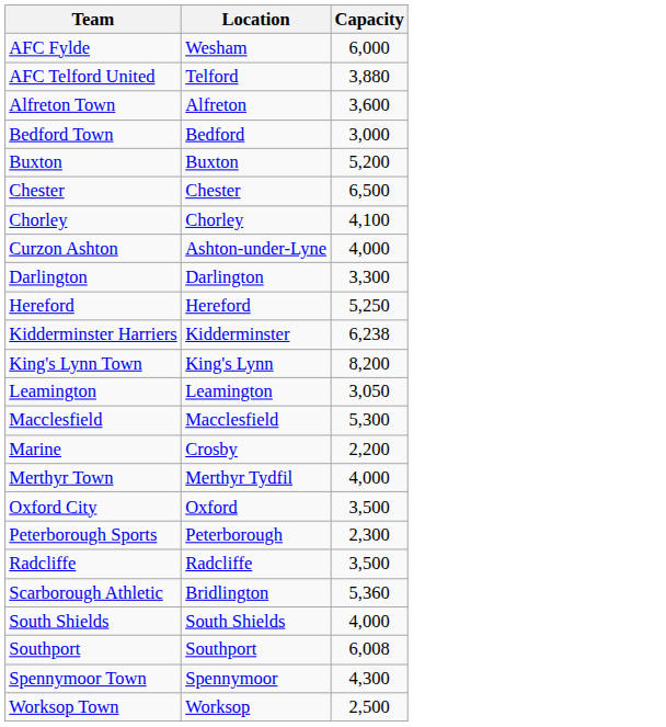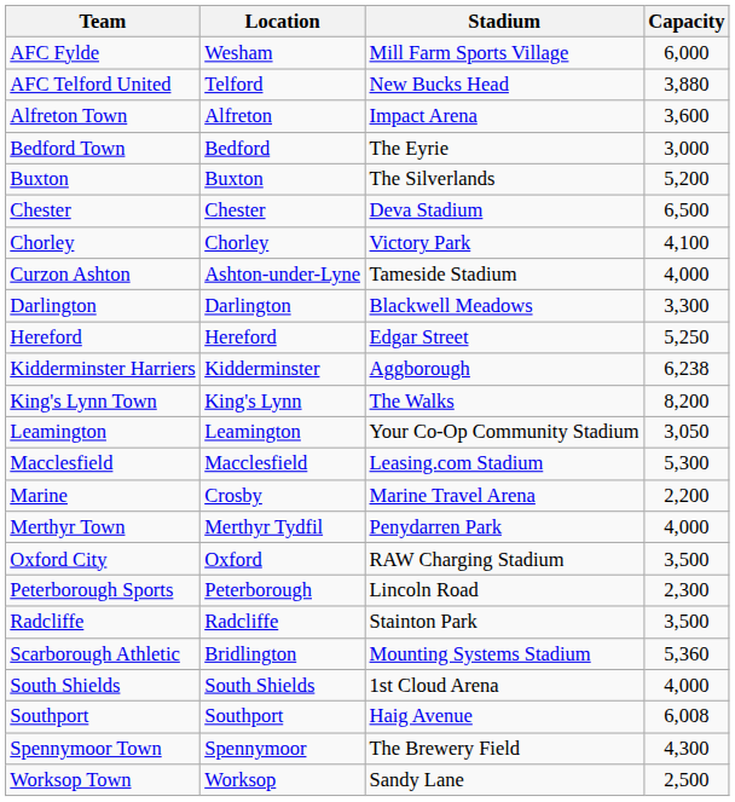 <table class="wikitable sortable">
 <tr>
 <th>Team</th>
 <th>Location</th>
+<th>Stadium</th>
 <th>Capacity</th>
 </tr>
 <tr>
 <td><a href='#'>AFC Fylde</a></td>
 <td><a href='#'>Wesham</a></td>
+<td><a href='#'>Mill Farm Sports Village</a></td>
 <td align="center">6,000</td>
 </tr>
 <tr>
 <td><a href='#'>AFC Telford United</a></td>
 <td><a href='#'>Telford</a></td>
+<td><a href='#'>New Bucks Head</a></td>
 <td align="center">3,880</td>
 </tr>
 <tr>
 <td><a href='#'>Alfreton Town</a></td>
 <td><a href='#'>Alfreton</a></td>
+<td><a href='#'>Impact Arena</a></td>
 <td align="center">3,600</td>
 </tr>
 <tr>
 <td><a href='#'>Bedford Town</a></td>
 <td><a href='#'>Bedford</a></td>
+<td>The Eyrie</td>
 <td align="center">3,000</td>
 </tr>
 <tr>
 <td><a href='#'>Buxton</a></td>
 <td><a href='#'>Buxton</a></td>
+<td>The Silverlands</td>
 <td align="center">5,200</td>
 </tr>
 <tr>
 <td><a href='#'>Chester</a></td>
 <td><a href='#'>Chester</a></td>
+<td><a href='#'>Deva Stadium</a></td>
 <td align="center">6,500</td>
 </tr>
 <tr>
 <td><a href='#'>Chorley</a></td>
 <td><a href='#'>Chorley</a></td>
+<td><a href='#'>Victory Park</a></td>
 <td align="center">4,100</td>
 </tr>
 <tr>
 <td><a href='#'>Curzon Ashton</a></td>
 <td><a href='#'>Ashton-under-Lyne</a></td>
+<td>Tameside Stadium</td>
 <td align="center">4,000</td>
 </tr>
 <tr>
 <td><a href='#'>Darlington</a></td>
 <td><a href='#'>Darlington</a></td>
+<td><a href='#'>Blackwell Meadows</a></td>
 <td align="center">3,300</td>
 </tr>
 <tr>
 <td><a href='#'>Hereford</a></td>
 <td><a href='#'>Hereford</a></td>
+<td><a href='#'>Edgar Street</a></td>
 <td align="center">5,250</td>
 </tr>
 <tr>
 <td><a href='#'>Kidderminster Harriers</a></td>
 <td><a href='#'>Kidderminster</a></td>
+<td><a href='#'>Aggborough</a></td>
 <td align="center">6,238</td>
 </tr>
 <tr>
 <td><a href='#'>King's Lynn Town</a></td>
 <td><a href='#'>King's Lynn</a></td>
+<td><a href='#'>The Walks</a></td>
 <td align="center">8,200</td>
 </tr>
 <tr>
 <td><a href='#'>Leamington</a></td>
 <td><a href='#'>Leamington</a></td>
+<td>Your Co-Op Community Stadium</td>
 <td align="center">3,050</td>
 </tr>
 <tr>
 <td><a href='#'>Macclesfield</a></td>
 <td><a href='#'>Macclesfield</a></td>
+<td><a href='#'>Leasing.com Stadium</a></td>
 <td align="center">5,300</td>
 </tr>
 <tr>
 <td><a href='#'>Marine</a></td>
 <td><a href='#'>Crosby</a></td>
+<td><a href='#'>Marine Travel Arena</a></td>
 <td align="center">2,200</td>
 </tr>
 <tr>
 <td><a href='#'>Merthyr Town</a></td>
 <td><a href='#'>Merthyr Tydfil</a></td>
+<td><a href='#'>Penydarren Park</a></td>
 <td align="center">4,000</td>
 </tr>
 <tr>
 <td><a href='#'>Oxford City</a></td>
 <td><a href='#'>Oxford</a> </td>
+<td>RAW Charging Stadium</td>
 <td align="center">3,500</td>
 </tr>
 <tr>
 <td><a href='#'>Peterborough Sports</a></td>
 <td><a href='#'>Peterborough</a></td>
+<td>Lincoln Road</td>
 <td align="center">2,300</td>
 </tr>
 <tr>
 <td><a href='#'>Radcliffe</a></td>
 <td><a href='#'>Radcliffe</a></td>
+<td>Stainton Park</td>
 <td align="center">3,500</td>
 </tr>
 <tr>
 <td><a href='#'>Scarborough Athletic</a></td>
 <td><a href='#'>Bridlington</a></td>
+<td><a href='#'>Mounting Systems Stadium</a></td>
 <td align="center">5,360</td>
 </tr>
 <tr>
 <td><a href='#'>South Shields</a></td>
 <td><a href='#'>South Shields</a></td>
+<td>1st Cloud Arena</td>
 <td align="center">4,000</td>
 </tr>
 <tr>
 <td><a href='#'>Southport</a></td>
 <td><a href='#'>Southport</a></td>
+<td><a href='#'>Haig Avenue</a></td>
 <td align="center">6,008</td>
 </tr>
 <tr>
 <td><a href='#'>Spennymoor Town</a></td>
 <td><a href='#'>Spennymoor</a></td>
+<td>The Brewery Field</td>
 <td align="center">4,300</td>
 </tr>
 <tr>
 <td><a href='#'>Worksop Town</a></td>
 <td><a href='#'>Worksop</a></td>
+<td>Sandy Lane</td>
 <td align="center">2,500</td>
 </tr>
 </table>
